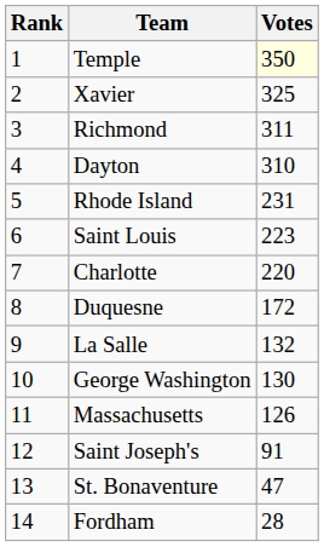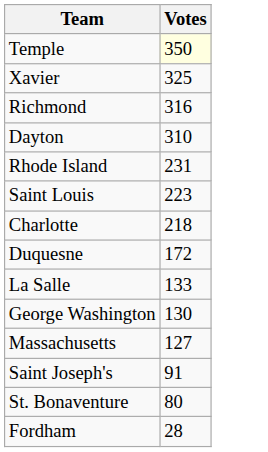 <table class=wikitable>
 <tr>
-<th>Rank</th>
 <th>Team</th>
 <th>Votes</th>
 </tr>
 <tr>
-<td>1</td>
 <td>Temple</td>
 <td style="background: lightyellow;">350</td>
 </tr>
 <tr>
-<td>2</td>
 <td>Xavier</td>
 <td>325</td>
 </tr>
 <tr>
-<td>3</td>
 <td>Richmond</td>
-<td>311</td>
+<td>316</td>
 </tr>
 <tr>
-<td>4</td>
 <td>Dayton</td>
 <td>310</td>
 </tr>
 <tr>
-<td>5</td>
 <td>Rhode Island</td>
 <td>231</td>
 </tr>
 <tr>
-<td>6</td>
 <td>Saint Louis</td>
 <td>223</td>
 </tr>
 <tr>
-<td>7</td>
 <td>Charlotte</td>
-<td>220</td>
+<td>218</td>
 </tr>
 <tr>
-<td>8</td>
 <td>Duquesne</td>
 <td>172</td>
 </tr>
 <tr>
-<td>9</td>
 <td>La Salle</td>
-<td>132</td>
+<td>133</td>
 </tr>
 <tr>
-<td>10</td>
 <td>George Washington</td>
 <td>130</td>
 </tr>
 <tr>
-<td>11</td>
 <td>Massachusetts</td>
-<td>126</td>
+<td>127</td>
 </tr>
 <tr>
-<td>12</td>
 <td>Saint Joseph's</td>
 <td>91</td>
 </tr>
 <tr>
-<td>13</td>
 <td>St. Bonaventure</td>
-<td>47</td>
+<td>80</td>
 </tr>
 <tr>
-<td>14</td>
 <td>Fordham</td>
 <td>28</td>
 </tr>
 </table>
